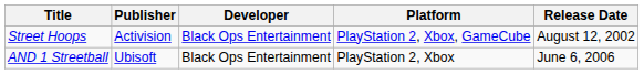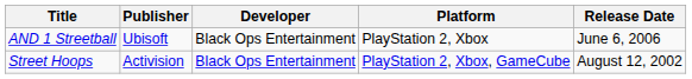 <table class="wikitable">
 <tr>
 <th>Title</th>
 <th>Publisher</th>
 <th>Developer</th>
 <th>Platform</th>
 <th>Release Date</th>
 </tr>
 <tr>
+<td><em><a href='#'>AND 1 Streetball</a></em></td>
+<td><a href='#'>Ubisoft</a></td>
+<td>Black Ops Entertainment</td>
+<td>PlayStation 2, Xbox</td>
+<td>June 6, 2006</td>
+</tr>
+<tr>
 <td><em><a href='#'>Street Hoops</a></em></td>
 <td><a href='#'>Activision</a></td>
 <td><a href='#'>Black Ops Entertainment</a></td>
 <td><a href='#'>PlayStation 2</a>, <a href='#'>Xbox</a>, <a href='#'>GameCube</a></td>
 <td>August 12, 2002</td>
 </tr>
-<tr>
-<td><em><a href='#'>AND 1 Streetball</a></em></td>
-<td><a href='#'>Ubisoft</a></td>
-<td>Black Ops Entertainment</td>
-<td>PlayStation 2, Xbox</td>
-<td>June 6, 2006</td>
-</tr>
 </table>
